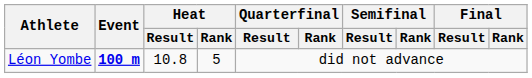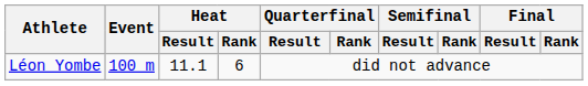 <table class="wikitable" style="font-size:90%">
 <tr>
 <th rowspan="2">Athlete</th>
 <th rowspan="2">Event</th>
 <th colspan="2">Heat</th>
 <th colspan="2">Quarterfinal</th>
 <th colspan="2">Semifinal</th>
 <th colspan="2">Final</th>
 </tr>
 <tr style="font-size:95%">
 <th>Result</th>
 <th>Rank</th>
 <th>Result</th>
 <th>Rank</th>
 <th>Result</th>
 <th>Rank</th>
 <th>Result</th>
 <th>Rank</th>
 </tr>
 <tr align=center>
 <td align=left><a href='#'>Léon Yombe</a></td>
-<td align=left><strong><a href='#'>100 m</a></strong></td>
-<td>10.8</td>
-<td>5</td>
+<td align=left><a href='#'>100 m</a></td>
+<td>11.1</td>
+<td>6</td>
 <td colspan=6>did not advance</td>
 </tr>
 </table>
